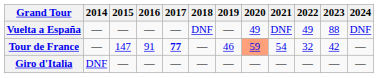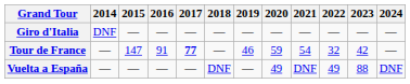 <table class="wikitable plainrowheaders">
 <tr>
 <th scope="col"><a href='#'>Grand Tour</a></th>
 <th scope="col">2014</th>
 <th scope="col">2015</th>
 <th scope="col">2016</th>
 <th scope="col">2017</th>
 <th scope="col">2018</th>
 <th scope="col">2019</th>
 <th scope="col">2020</th>
 <th scope="col">2021</th>
 <th scope="col">2022</th>
 <th scope="col">2023</th>
 <th scope="col">2024</th>
 </tr>
 <tr style="text-align:center;">
+<th scope="row"> <a href='#'>Giro d'Italia</a></th>
+<td><a href='#'>DNF</a></td>
+<td>—</td>
+<td>—</td>
+<td>—</td>
+<td>—</td>
+<td>—</td>
+<td>—</td>
+<td>—</td>
+<td>—</td>
+<td>—</td>
+<td>—</td>
+</tr>
+<tr style="text-align:center;">
+<th scope="row"> <a href='#'>Tour de France</a></th>
+<td>—</td>
+<td><a href='#'>147</a></td>
+<td><a href='#'>91</a></td>
+<td><strong><a href='#'>77</a></strong></td>
+<td>—</td>
+<td><a href='#'>46</a></td>
+<td><a href='#'>59</a></td>
+<td><a href='#'>54</a></td>
+<td><a href='#'>32</a></td>
+<td><a href='#'>42</a></td>
+<td>—</td>
+</tr>
+<tr style="text-align:center;">
 <th scope="row"> <a href='#'>Vuelta a España</a></th>
 <td>—</td>
 <td>—</td>
 <td>—</td>
 <td>—</td>
 <td><a href='#'>DNF</a></td>
 <td>—</td>
 <td><a href='#'>49</a></td>
 <td><a href='#'>DNF</a></td>
 <td><a href='#'>49</a></td>
 <td><a href='#'>88</a></td>
 <td><a href='#'>DNF</a></td>
 </tr>
-<tr style="text-align:center;">
-<th scope="row"> <a href='#'>Tour de France</a></th>
-<td>—</td>
-<td><a href='#'>147</a></td>
-<td><a href='#'>91</a></td>
-<td><strong><a href='#'>77</a></strong></td>
-<td>—</td>
-<td><a href='#'>46</a></td>
-<td style="background: lightsalmon;"><a href='#'>59</a></td>
-<td><a href='#'>54</a></td>
-<td><a href='#'>32</a></td>
-<td><a href='#'>42</a></td>
-<td>—</td>
-</tr>
-<tr style="text-align:center;">
-<th scope="row"> <a href='#'>Giro d'Italia</a></th>
-<td><a href='#'>DNF</a></td>
-<td>—</td>
-<td>—</td>
-<td>—</td>
-<td>—</td>
-<td>—</td>
-<td>—</td>
-<td>—</td>
-<td>—</td>
-<td>—</td>
-<td>—</td>
-</tr>
 </table>
